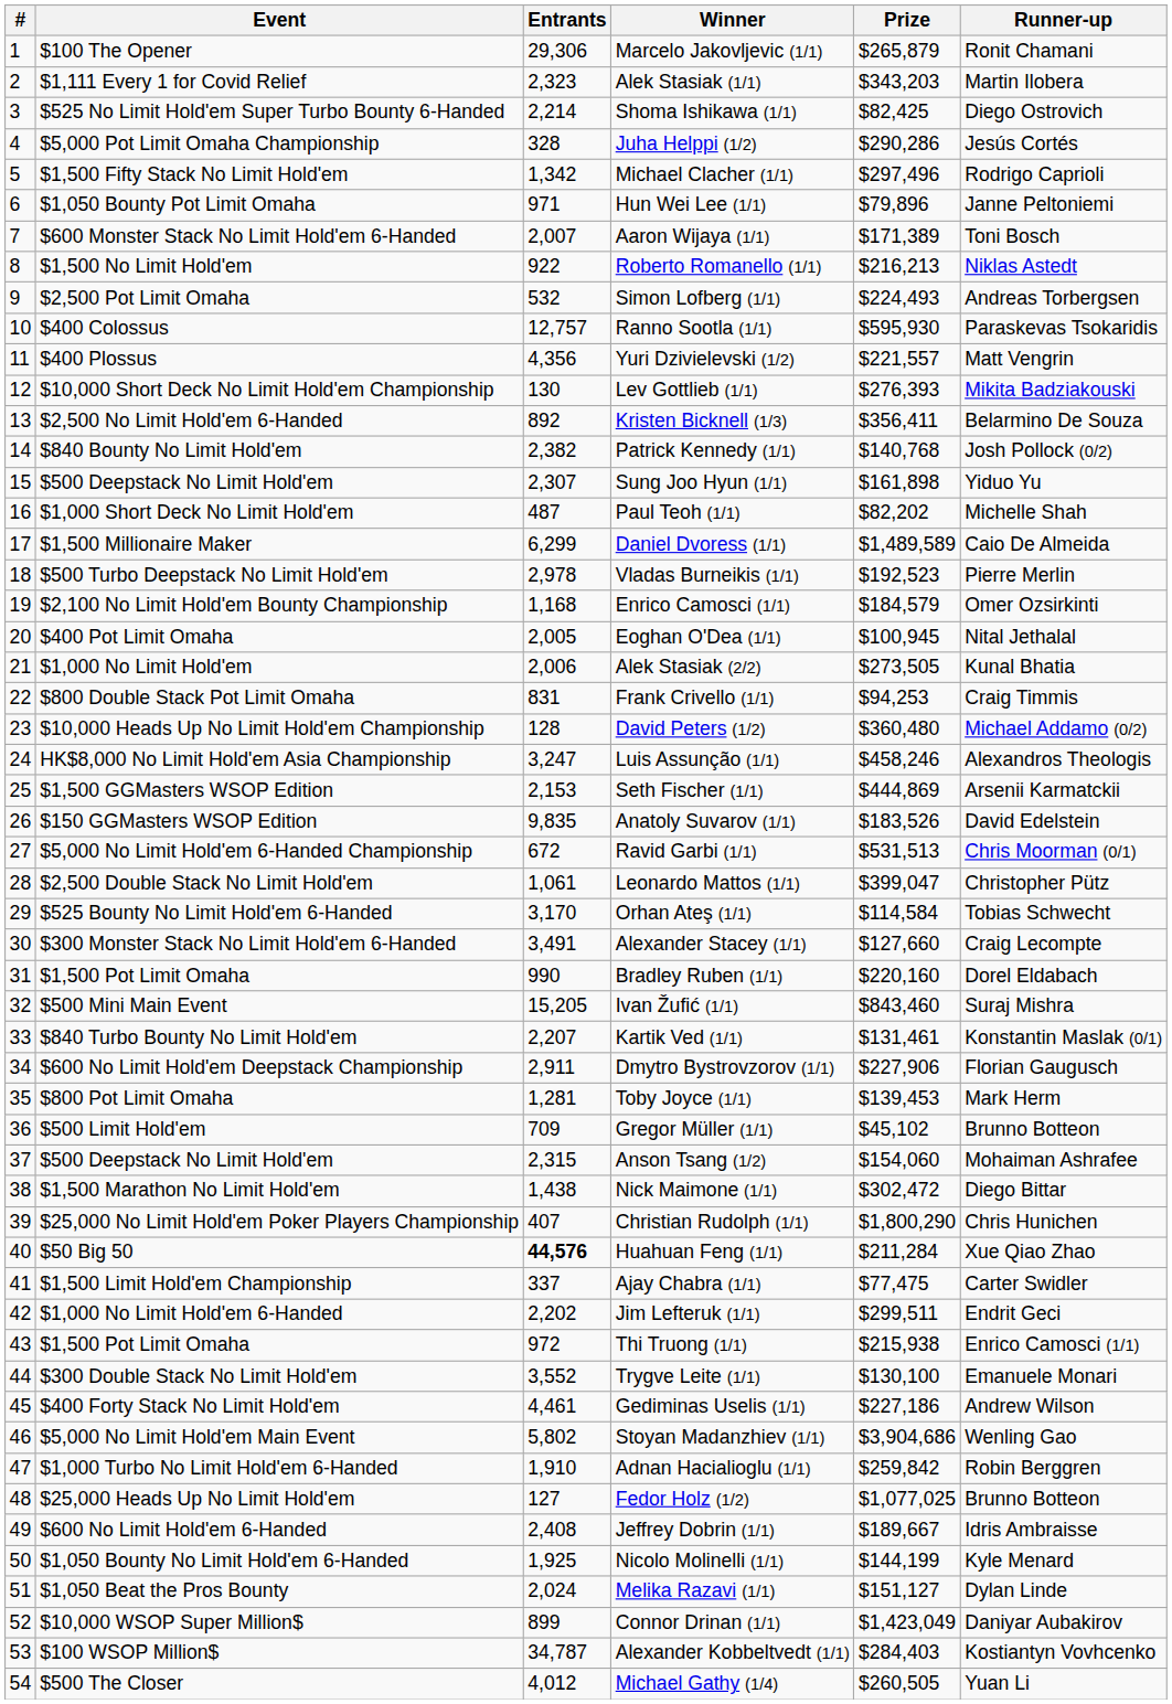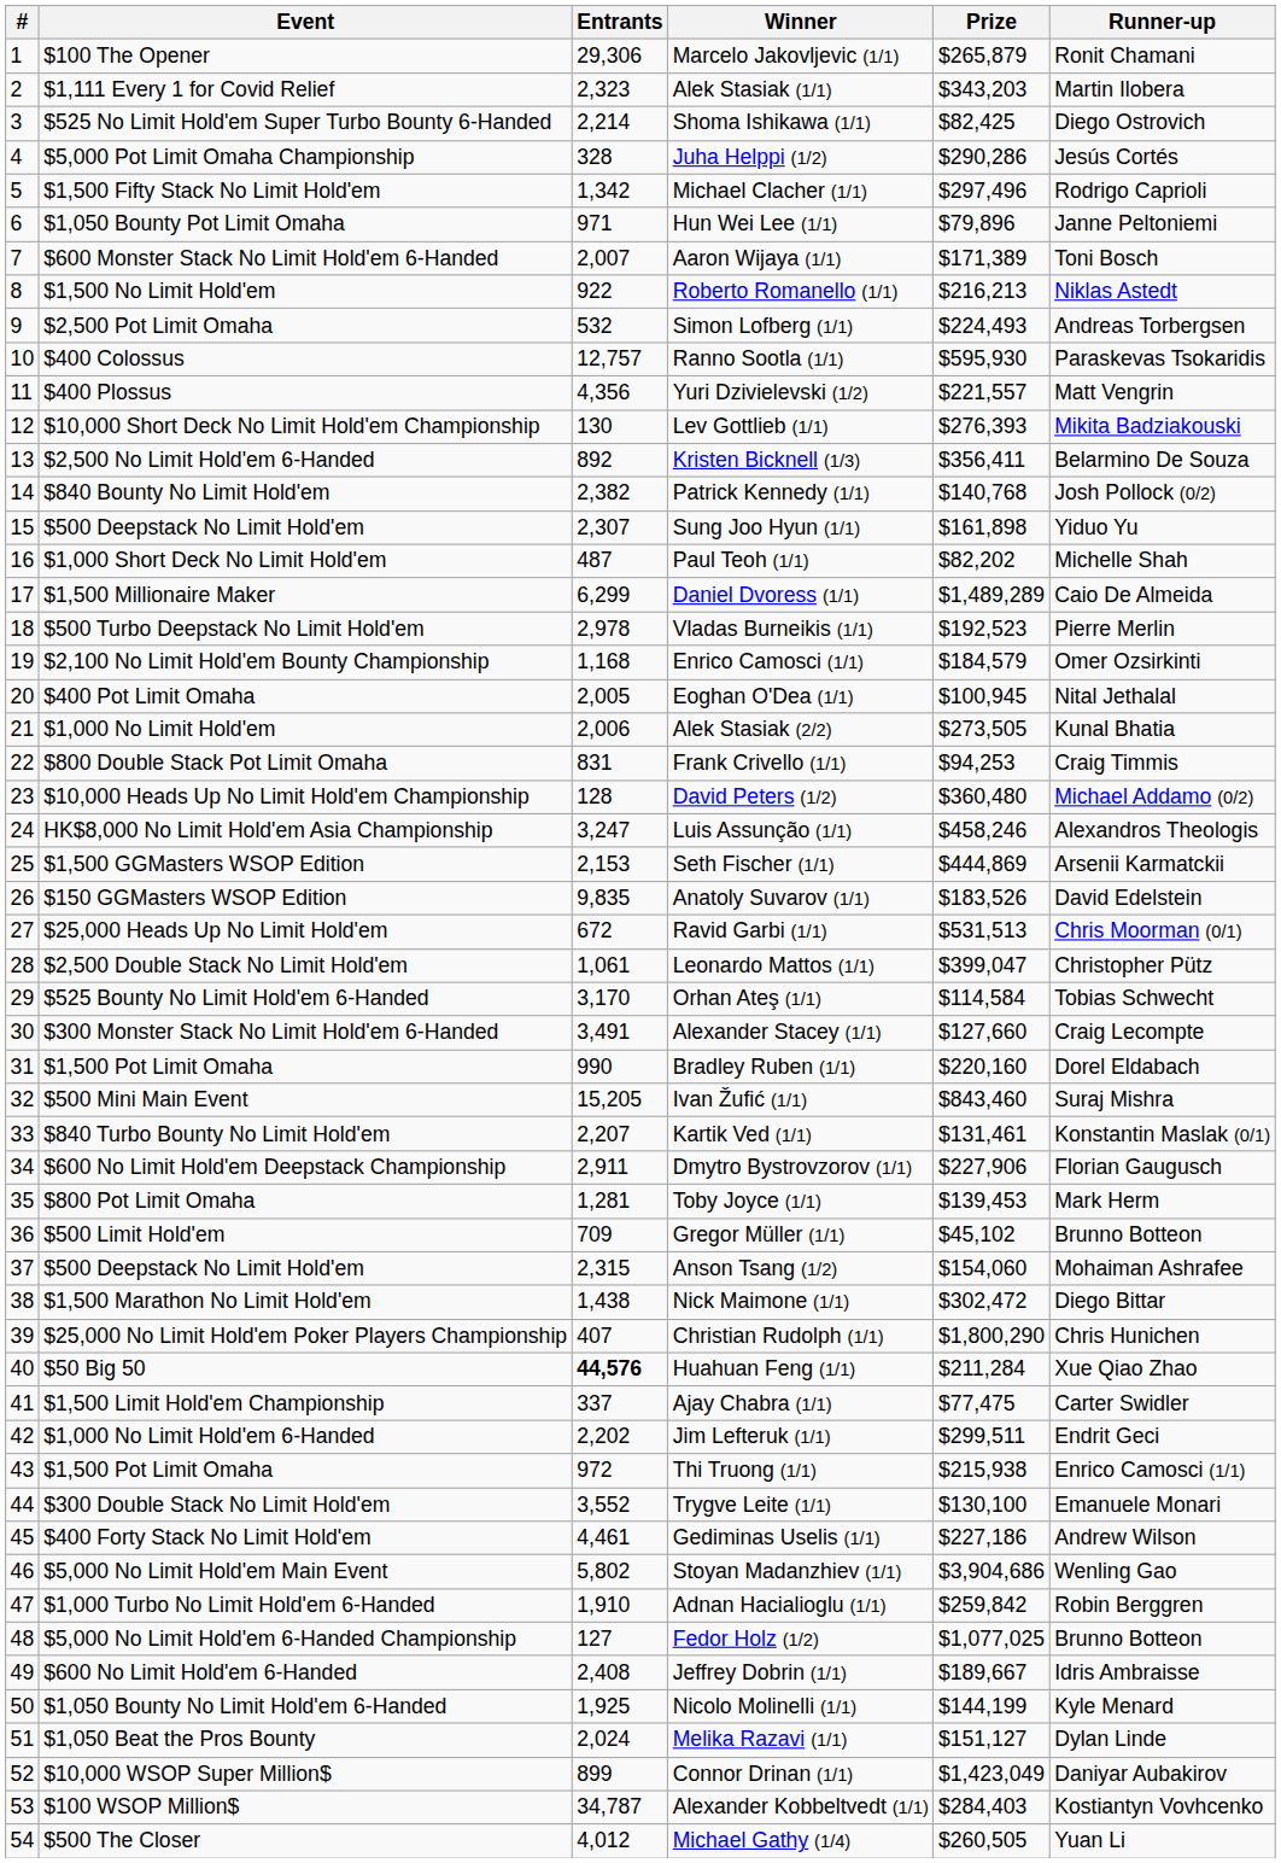 <table class="wikitable sortable">
 <tr>
 <th bgcolor="#FFEBAD">#</th>
 <th bgcolor="#FFEBAD">Event</th>
 <th bgcolor="#FFEBAD">Entrants</th>
 <th bgcolor="#FFEBAD">Winner</th>
 <th bgcolor="#FFEBAD">Prize</th>
 <th bgcolor="#FFEBAD">Runner-up</th>
 </tr>
 <tr>
 <td>1</td>
 <td>$100 The Opener</td>
 <td>29,306</td>
 <td> Marcelo Jakovljevic <small>(1/1)</small></td>
 <td>$265,879</td>
 <td> Ronit Chamani</td>
 </tr>
 <tr>
 <td>2</td>
 <td>$1,111 Every 1 for Covid Relief</td>
 <td>2,323</td>
 <td> Alek Stasiak <small>(1/1)</small></td>
 <td>$343,203</td>
 <td> Martin Ilobera</td>
 </tr>
 <tr>
 <td>3</td>
 <td>$525 No Limit Hold'em Super Turbo Bounty 6-Handed</td>
 <td>2,214</td>
 <td> Shoma Ishikawa <small>(1/1)</small></td>
 <td>$82,425</td>
 <td> Diego Ostrovich</td>
 </tr>
 <tr>
 <td>4</td>
 <td>$5,000 Pot Limit Omaha Championship</td>
 <td>328</td>
 <td> <a href='#'>Juha Helppi</a> <small>(1/2)</small></td>
 <td>$290,286</td>
 <td> Jesús Cortés</td>
 </tr>
 <tr>
 <td>5</td>
 <td>$1,500 Fifty Stack No Limit Hold'em</td>
 <td>1,342</td>
 <td> Michael Clacher <small>(1/1)</small></td>
 <td>$297,496</td>
 <td> Rodrigo Caprioli</td>
 </tr>
 <tr>
 <td>6</td>
 <td>$1,050 Bounty Pot Limit Omaha</td>
 <td>971</td>
 <td> Hun Wei Lee <small>(1/1)</small></td>
 <td>$79,896</td>
 <td> Janne Peltoniemi</td>
 </tr>
 <tr>
 <td>7</td>
 <td>$600 Monster Stack No Limit Hold'em 6-Handed</td>
 <td>2,007</td>
 <td> Aaron Wijaya <small>(1/1)</small></td>
 <td>$171,389</td>
 <td> Toni Bosch</td>
 </tr>
 <tr>
 <td>8</td>
 <td>$1,500 No Limit Hold'em</td>
 <td>922</td>
 <td> <a href='#'>Roberto Romanello</a> <small>(1/1)</small></td>
 <td>$216,213</td>
 <td> <a href='#'>Niklas Astedt</a></td>
 </tr>
 <tr>
 <td>9</td>
 <td>$2,500 Pot Limit Omaha</td>
 <td>532</td>
 <td> Simon Lofberg <small>(1/1)</small></td>
 <td>$224,493</td>
 <td> Andreas Torbergsen</td>
 </tr>
 <tr>
 <td>10</td>
 <td>$400 Colossus</td>
 <td>12,757</td>
 <td> Ranno Sootla <small>(1/1)</small></td>
 <td>$595,930</td>
 <td> Paraskevas Tsokaridis</td>
 </tr>
 <tr>
 <td>11</td>
 <td>$400 Plossus</td>
 <td>4,356</td>
 <td> Yuri Dzivielevski <small>(1/2)</small></td>
 <td>$221,557</td>
 <td> Matt Vengrin</td>
 </tr>
 <tr>
 <td>12</td>
 <td>$10,000 Short Deck No Limit Hold'em Championship</td>
 <td>130</td>
 <td> Lev Gottlieb <small>(1/1)</small></td>
 <td>$276,393</td>
 <td> <a href='#'>Mikita Badziakouski</a></td>
 </tr>
 <tr>
 <td>13</td>
 <td>$2,500 No Limit Hold'em 6-Handed</td>
 <td>892</td>
 <td> <a href='#'>Kristen Bicknell</a> <small>(1/3)</small></td>
 <td>$356,411</td>
 <td> Belarmino De Souza</td>
 </tr>
 <tr>
 <td>14</td>
 <td>$840 Bounty No Limit Hold'em</td>
 <td>2,382</td>
 <td> Patrick Kennedy <small>(1/1)</small></td>
 <td>$140,768</td>
 <td> Josh Pollock <small>(0/2)</small></td>
 </tr>
 <tr>
 <td>15</td>
 <td>$500 Deepstack No Limit Hold'em</td>
 <td>2,307</td>
 <td> Sung Joo Hyun <small>(1/1)</small></td>
 <td>$161,898</td>
 <td> Yiduo Yu</td>
 </tr>
 <tr>
 <td>16</td>
 <td>$1,000 Short Deck No Limit Hold'em</td>
 <td>487</td>
 <td> Paul Teoh <small>(1/1)</small></td>
 <td>$82,202</td>
 <td> Michelle Shah</td>
 </tr>
 <tr>
 <td>17</td>
 <td>$1,500 Millionaire Maker</td>
 <td>6,299</td>
 <td> <a href='#'>Daniel Dvoress</a> <small>(1/1)</small></td>
-<td>$1,489,589</td>
+<td>$1,489,289</td>
 <td> Caio De Almeida</td>
 </tr>
 <tr>
 <td>18</td>
 <td>$500 Turbo Deepstack No Limit Hold'em</td>
 <td>2,978</td>
 <td> Vladas Burneikis <small>(1/1)</small></td>
 <td>$192,523</td>
 <td> Pierre Merlin</td>
 </tr>
 <tr>
 <td>19</td>
 <td>$2,100 No Limit Hold'em Bounty Championship</td>
 <td>1,168</td>
 <td> Enrico Camosci <small>(1/1)</small></td>
 <td>$184,579</td>
 <td> Omer Ozsirkinti</td>
 </tr>
 <tr>
 <td>20</td>
 <td>$400 Pot Limit Omaha</td>
 <td>2,005</td>
 <td> Eoghan O'Dea <small>(1/1)</small></td>
 <td>$100,945</td>
 <td> Nital Jethalal</td>
 </tr>
 <tr>
 <td>21</td>
 <td>$1,000 No Limit Hold'em</td>
 <td>2,006</td>
 <td> Alek Stasiak <small>(2/2)</small></td>
 <td>$273,505</td>
 <td> Kunal Bhatia</td>
 </tr>
 <tr>
 <td>22</td>
 <td>$800 Double Stack Pot Limit Omaha</td>
 <td>831</td>
 <td> Frank Crivello <small>(1/1)</small></td>
 <td>$94,253</td>
 <td> Craig Timmis</td>
 </tr>
 <tr>
 <td>23</td>
 <td>$10,000 Heads Up No Limit Hold'em Championship</td>
 <td>128</td>
 <td> <a href='#'>David Peters</a> <small>(1/2)</small></td>
 <td>$360,480</td>
 <td> <a href='#'>Michael Addamo</a> <small>(0/2)</small></td>
 </tr>
 <tr>
 <td>24</td>
 <td>HK$8,000 No Limit Hold'em Asia Championship</td>
 <td>3,247</td>
 <td> Luis Assunção <small>(1/1)</small></td>
 <td>$458,246</td>
 <td> Alexandros Theologis</td>
 </tr>
 <tr>
 <td>25</td>
 <td>$1,500 GGMasters WSOP Edition</td>
 <td>2,153</td>
 <td> Seth Fischer <small>(1/1)</small></td>
 <td>$444,869</td>
 <td> Arsenii Karmatckii</td>
 </tr>
 <tr>
 <td>26</td>
 <td>$150 GGMasters WSOP Edition</td>
 <td>9,835</td>
 <td> Anatoly Suvarov <small>(1/1)</small></td>
 <td>$183,526</td>
 <td> David Edelstein</td>
 </tr>
 <tr>
 <td>27</td>
-<td>$5,000 No Limit Hold'em 6-Handed Championship</td>
+<td>$25,000 Heads Up No Limit Hold'em</td>
 <td>672</td>
 <td> Ravid Garbi <small>(1/1)</small></td>
 <td>$531,513</td>
 <td> <a href='#'>Chris Moorman</a> <small>(0/1)</small></td>
 </tr>
 <tr>
 <td>28</td>
 <td>$2,500 Double Stack No Limit Hold'em</td>
 <td>1,061</td>
 <td> Leonardo Mattos <small>(1/1)</small></td>
 <td>$399,047</td>
 <td> Christopher Pütz</td>
 </tr>
 <tr>
 <td>29</td>
 <td>$525 Bounty No Limit Hold'em 6-Handed</td>
 <td>3,170</td>
 <td> Orhan Ateş <small>(1/1)</small></td>
 <td>$114,584</td>
 <td> Tobias Schwecht</td>
 </tr>
 <tr>
 <td>30</td>
 <td>$300 Monster Stack No Limit Hold'em 6-Handed</td>
 <td>3,491</td>
 <td> Alexander Stacey <small>(1/1)</small></td>
 <td>$127,660</td>
 <td> Craig Lecompte</td>
 </tr>
 <tr>
 <td>31</td>
 <td>$1,500 Pot Limit Omaha</td>
 <td>990</td>
 <td> Bradley Ruben <small>(1/1)</small></td>
 <td>$220,160</td>
 <td> Dorel Eldabach</td>
 </tr>
 <tr>
 <td>32</td>
 <td>$500 Mini Main Event</td>
 <td>15,205</td>
 <td> Ivan Žufić <small>(1/1)</small></td>
 <td>$843,460</td>
 <td> Suraj Mishra</td>
 </tr>
 <tr>
 <td>33</td>
 <td>$840 Turbo Bounty No Limit Hold'em</td>
 <td>2,207</td>
 <td> Kartik Ved <small>(1/1)</small></td>
 <td>$131,461</td>
 <td> Konstantin Maslak <small>(0/1)</small></td>
 </tr>
 <tr>
 <td>34</td>
 <td>$600 No Limit Hold'em Deepstack Championship</td>
 <td>2,911</td>
 <td> Dmytro Bystrovzorov <small>(1/1)</small></td>
 <td>$227,906</td>
 <td> Florian Gaugusch</td>
 </tr>
 <tr>
 <td>35</td>
 <td>$800 Pot Limit Omaha</td>
 <td>1,281</td>
 <td> Toby Joyce <small>(1/1)</small></td>
 <td>$139,453</td>
 <td> Mark Herm</td>
 </tr>
 <tr>
 <td>36</td>
 <td>$500 Limit Hold'em</td>
 <td>709</td>
 <td> Gregor Müller <small>(1/1)</small></td>
 <td>$45,102</td>
 <td> Brunno Botteon</td>
 </tr>
 <tr>
 <td>37</td>
 <td>$500 Deepstack No Limit Hold'em</td>
 <td>2,315</td>
 <td> Anson Tsang <small>(1/2)</small></td>
 <td>$154,060</td>
 <td> Mohaiman Ashrafee</td>
 </tr>
 <tr>
 <td>38</td>
 <td>$1,500 Marathon No Limit Hold'em</td>
 <td>1,438</td>
 <td> Nick Maimone <small>(1/1)</small></td>
 <td>$302,472</td>
 <td> Diego Bittar</td>
 </tr>
 <tr>
 <td>39</td>
 <td>$25,000 No Limit Hold'em Poker Players Championship</td>
 <td>407</td>
 <td> Christian Rudolph <small>(1/1)</small></td>
 <td>$1,800,290</td>
 <td> Chris Hunichen</td>
 </tr>
 <tr>
 <td>40</td>
 <td>$50 Big 50</td>
 <td><strong>44,576</strong></td>
 <td> Huahuan Feng <small>(1/1)</small></td>
 <td>$211,284</td>
 <td> Xue Qiao Zhao</td>
 </tr>
 <tr>
 <td>41</td>
 <td>$1,500 Limit Hold'em Championship</td>
 <td>337</td>
 <td> Ajay Chabra <small>(1/1)</small></td>
 <td>$77,475</td>
 <td> Carter Swidler</td>
 </tr>
 <tr>
 <td>42</td>
 <td>$1,000 No Limit Hold'em 6-Handed</td>
 <td>2,202</td>
 <td> Jim Lefteruk <small>(1/1)</small></td>
 <td>$299,511</td>
 <td> Endrit Geci</td>
 </tr>
 <tr>
 <td>43</td>
 <td>$1,500 Pot Limit Omaha</td>
 <td>972</td>
 <td> Thi Truong <small>(1/1)</small></td>
 <td>$215,938</td>
 <td> Enrico Camosci <small>(1/1)</small></td>
 </tr>
 <tr>
 <td>44</td>
 <td>$300 Double Stack No Limit Hold'em</td>
 <td>3,552</td>
 <td> Trygve Leite <small>(1/1)</small></td>
 <td>$130,100</td>
 <td> Emanuele Monari</td>
 </tr>
 <tr>
 <td>45</td>
 <td>$400 Forty Stack No Limit Hold'em</td>
 <td>4,461</td>
 <td> Gediminas Uselis <small>(1/1)</small></td>
 <td>$227,186</td>
 <td> Andrew Wilson</td>
 </tr>
 <tr>
 <td>46</td>
 <td>$5,000 No Limit Hold'em Main Event</td>
 <td>5,802</td>
 <td> Stoyan Madanzhiev <small>(1/1)</small></td>
 <td>$3,904,686</td>
 <td> Wenling Gao</td>
 </tr>
 <tr>
 <td>47</td>
 <td>$1,000 Turbo No Limit Hold'em 6-Handed</td>
 <td>1,910</td>
 <td> Adnan Hacialioglu <small>(1/1)</small></td>
 <td>$259,842</td>
 <td> Robin Berggren</td>
 </tr>
 <tr>
 <td>48</td>
-<td>$25,000 Heads Up No Limit Hold'em</td>
+<td>$5,000 No Limit Hold'em 6-Handed Championship</td>
 <td>127</td>
 <td> <a href='#'>Fedor Holz</a> <small>(1/2)</small></td>
 <td>$1,077,025</td>
 <td> Brunno Botteon</td>
 </tr>
 <tr>
 <td>49</td>
 <td>$600 No Limit Hold'em 6-Handed</td>
 <td>2,408</td>
 <td> Jeffrey Dobrin <small>(1/1)</small></td>
 <td>$189,667</td>
 <td> Idris Ambraisse</td>
 </tr>
 <tr>
 <td>50</td>
 <td>$1,050 Bounty No Limit Hold'em 6-Handed</td>
 <td>1,925</td>
 <td> Nicolo Molinelli <small>(1/1)</small></td>
 <td>$144,199</td>
 <td> Kyle Menard</td>
 </tr>
 <tr>
 <td>51</td>
 <td>$1,050 Beat the Pros Bounty</td>
 <td>2,024</td>
 <td> <a href='#'>Melika Razavi</a> <small>(1/1)</small></td>
 <td>$151,127</td>
 <td> Dylan Linde</td>
 </tr>
 <tr>
 <td>52</td>
 <td>$10,000 WSOP Super Million$</td>
 <td>899</td>
 <td> Connor Drinan <small>(1/1)</small></td>
 <td>$1,423,049</td>
 <td> Daniyar Aubakirov</td>
 </tr>
 <tr>
 <td>53</td>
 <td>$100 WSOP Million$</td>
 <td>34,787</td>
 <td> Alexander Kobbeltvedt <small>(1/1)</small></td>
 <td>$284,403</td>
 <td> Kostiantyn Vovhcenko</td>
 </tr>
 <tr>
 <td>54</td>
 <td>$500 The Closer</td>
 <td>4,012</td>
 <td> <a href='#'>Michael Gathy</a> <small>(1/4)</small></td>
 <td>$260,505</td>
 <td> Yuan Li</td>
 </tr>
 </table>
